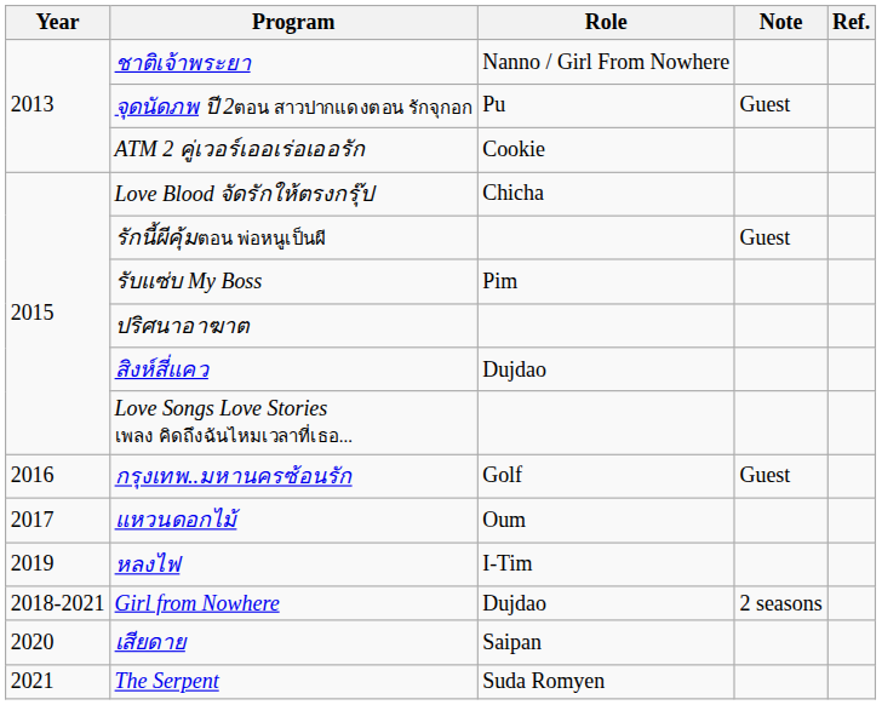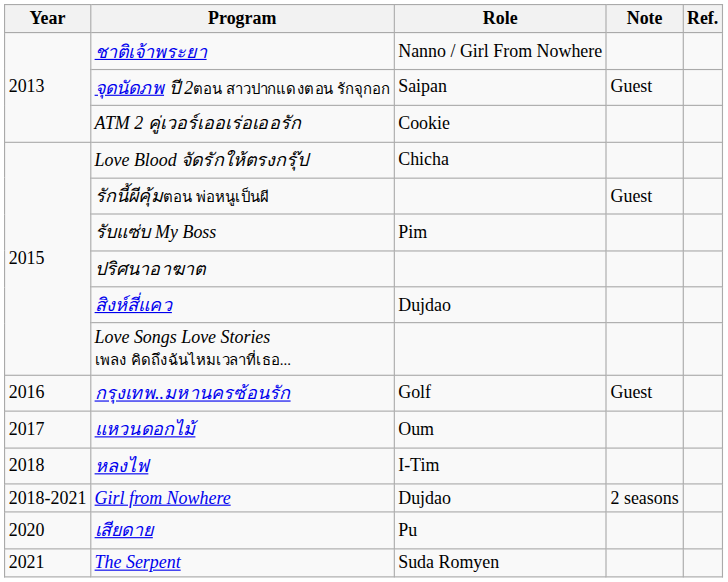 <table class="wikitable sortable">
 <tr>
 <th>Year</th>
 <th>Program</th>
 <th>Role</th>
 <th class="unsortable">Note</th>
 <th>Ref.</th>
 </tr>
 <tr>
 <td rowspan="3">2013</td>
 <td><em><a href='#'>ชาติเจ้าพระยา</a></em></td>
 <td>Nanno / Girl From Nowhere</td>
 <td></td>
 <td></td>
 </tr>
 <tr>
 <td><em><a href='#'>จุดนัดภพ</a> ปี 2</em><small>ตอน สาวปากแดง</small><small>ตอน รักจุกอก</small></td>
-<td>Pu</td>
+<td>Saipan</td>
 <td>Guest</td>
 <td></td>
 </tr>
 <tr>
 <td><em>ATM 2 คู่เวอร์เออเร่อเออรัก</em></td>
 <td>Cookie</td>
 <td></td>
 <td></td>
 </tr>
 <tr>
 <td rowspan="6">2015</td>
 <td><em>Love Blood จัดรักให้ตรงกรุ๊ป</em></td>
 <td>Chicha</td>
 <td></td>
 <td></td>
 </tr>
 <tr>
 <td><em>รักนี้ผีคุ้ม</em><small>ตอน พ่อหนูเป็นผี</small></td>
 <td></td>
 <td>Guest</td>
 <td></td>
 </tr>
 <tr>
 <td><em>รับแซ่บ My Boss</em></td>
 <td>Pim</td>
 <td></td>
 <td></td>
 </tr>
 <tr>
 <td><em>ปริศนาอาฆาต</em></td>
 <td></td>
 <td></td>
 <td></td>
 </tr>
 <tr>
 <td><em><a href='#'>สิงห์สี่แคว</a></em></td>
 <td>Dujdao</td>
 <td></td>
 <td></td>
 </tr>
 <tr>
 <td><em>Love Songs Love Stories</em><br><small>เพลง คิดถึงฉันไหมเวลาที่เธอ...</small></td>
 <td></td>
 <td></td>
 <td></td>
 </tr>
 <tr>
 <td>2016</td>
 <td><em><a href='#'>กรุงเทพ..มหานครซ้อนรัก</a></em></td>
 <td>Golf</td>
 <td>Guest</td>
 <td></td>
 </tr>
 <tr>
 <td>2017</td>
 <td><em><a href='#'>แหวนดอกไม้</a></em></td>
 <td>Oum</td>
 <td></td>
 <td></td>
 </tr>
 <tr>
-<td>2019</td>
+<td>2018</td>
 <td><em><a href='#'>หลงไฟ</a></em></td>
 <td>I-Tim</td>
 <td></td>
 <td></td>
 </tr>
 <tr>
 <td>2018-2021</td>
 <td><em><a href='#'>Girl from Nowhere</a></em></td>
 <td>Dujdao</td>
 <td>2 seasons</td>
 <td></td>
 </tr>
 <tr>
 <td>2020</td>
 <td><em><a href='#'>เสียดาย</a></em></td>
-<td>Saipan</td>
+<td>Pu</td>
 <td></td>
 <td></td>
 </tr>
 <tr>
 <td>2021</td>
 <td><em><a href='#'>The Serpent</a></em></td>
 <td>Suda Romyen</td>
 <td></td>
 <td></td>
 </tr>
 </table>
